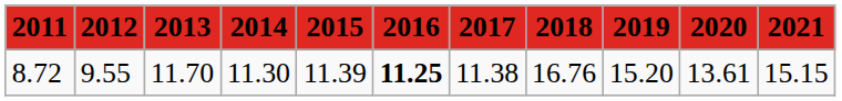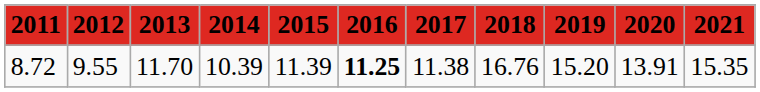 <table class="wikitable" border="1">
 <tr align="center" style="background:#de2821;">
 <td><strong>2011</strong></td>
 <td><strong>2012</strong></td>
 <td><strong>2013</strong></td>
 <td><strong>2014</strong></td>
 <td><strong>2015</strong></td>
 <td><strong>2016</strong></td>
 <td><strong>2017</strong></td>
 <td><strong>2018</strong></td>
 <td><strong>2019</strong></td>
 <td><strong>2020</strong></td>
 <td><strong>2021</strong></td>
 </tr>
 <tr>
 <td>8.72</td>
 <td>9.55</td>
 <td>11.70</td>
-<td>11.30</td>
+<td>10.39</td>
 <td>11.39</td>
 <td><strong>11.25</strong></td>
 <td>11.38</td>
 <td>16.76</td>
 <td>15.20</td>
-<td>13.61</td>
-<td>15.15</td>
+<td>13.91</td>
+<td>15.35</td>
 </tr>
 </table>
